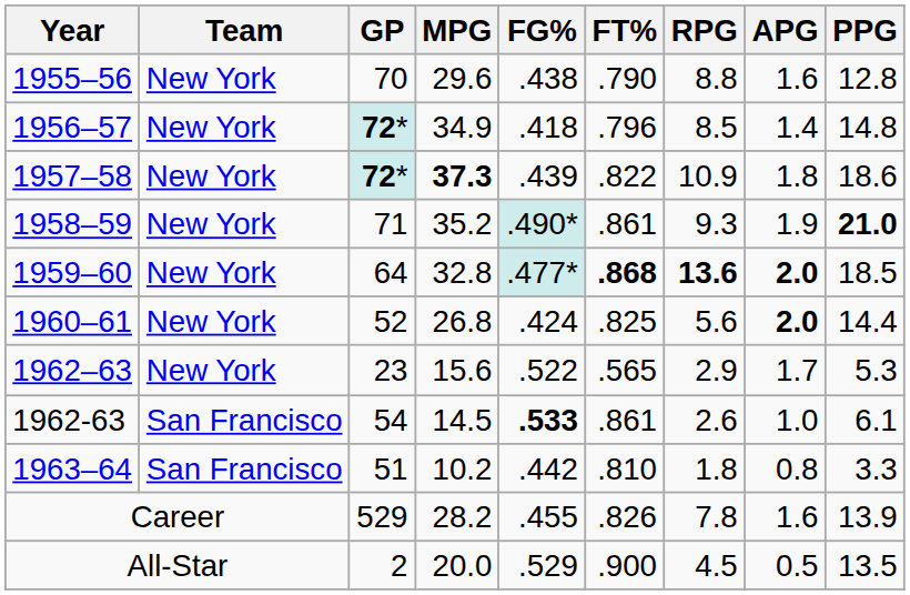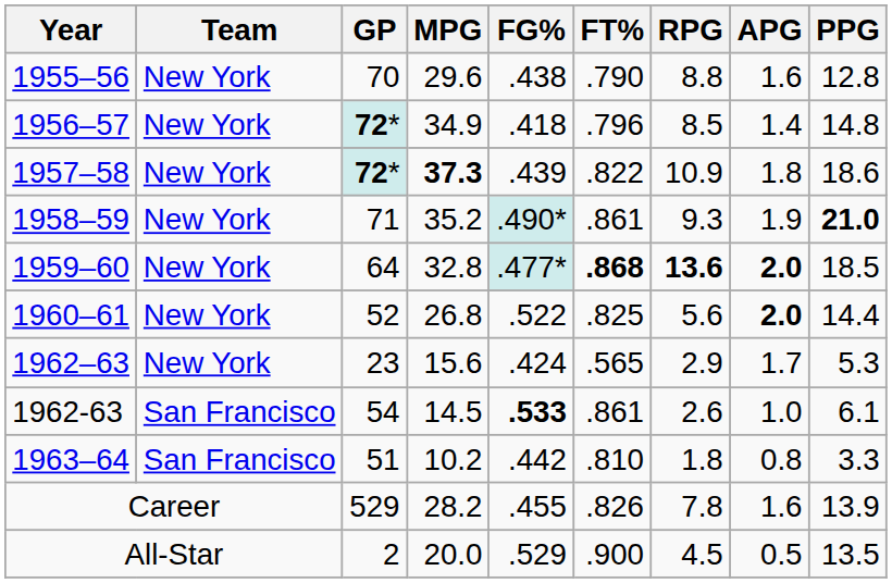 <table class="wikitable sortable" style="font-size:95%; text-align:right;">
 <tr>
 <th>Year</th>
 <th>Team</th>
 <th>GP</th>
 <th>MPG</th>
 <th>FG%</th>
 <th>FT%</th>
 <th>RPG</th>
 <th>APG</th>
 <th>PPG</th>
 </tr>
 <tr>
 <td style="text-align:left;"><a href='#'>1955–56</a></td>
 <td style="text-align:left;"><a href='#'>New York</a></td>
 <td>70</td>
 <td>29.6</td>
 <td>.438</td>
 <td>.790</td>
 <td>8.8</td>
 <td>1.6</td>
 <td>12.8</td>
 </tr>
 <tr>
 <td style="text-align:left;"><a href='#'>1956–57</a></td>
 <td style="text-align:left;"><a href='#'>New York</a></td>
 <td bgcolor="CFECEC"><strong>72</strong>*</td>
 <td>34.9</td>
 <td>.418</td>
 <td>.796</td>
 <td>8.5</td>
 <td>1.4</td>
 <td>14.8</td>
 </tr>
 <tr>
 <td style="text-align:left;"><a href='#'>1957–58</a></td>
 <td style="text-align:left;"><a href='#'>New York</a></td>
 <td bgcolor="CFECEC"><strong>72</strong>*</td>
 <td><strong>37.3</strong></td>
 <td>.439</td>
 <td>.822</td>
 <td>10.9</td>
 <td>1.8</td>
 <td>18.6</td>
 </tr>
 <tr>
 <td style="text-align:left;"><a href='#'>1958–59</a></td>
 <td style="text-align:left;"><a href='#'>New York</a></td>
 <td>71</td>
 <td>35.2</td>
 <td bgcolor="CFECEC">.490*</td>
 <td>.861</td>
 <td>9.3</td>
 <td>1.9</td>
 <td><strong>21.0</strong></td>
 </tr>
 <tr>
 <td style="text-align:left;"><a href='#'>1959–60</a></td>
 <td style="text-align:left;"><a href='#'>New York</a></td>
 <td>64</td>
 <td>32.8</td>
 <td bgcolor="CFECEC">.477*</td>
 <td><strong>.868</strong></td>
 <td><strong>13.6</strong></td>
 <td><strong>2.0</strong></td>
 <td>18.5</td>
 </tr>
 <tr>
 <td style="text-align:left;"><a href='#'>1960–61</a></td>
 <td style="text-align:left;"><a href='#'>New York</a></td>
 <td>52</td>
 <td>26.8</td>
-<td>.424</td>
+<td>.522</td>
 <td>.825</td>
 <td>5.6</td>
 <td><strong>2.0</strong></td>
 <td>14.4</td>
 </tr>
 <tr>
 <td style="text-align:left;"><a href='#'>1962–63</a></td>
 <td style="text-align:left;"><a href='#'>New York</a></td>
 <td>23</td>
 <td>15.6</td>
-<td>.522</td>
+<td>.424</td>
 <td>.565</td>
 <td>2.9</td>
 <td>1.7</td>
 <td>5.3</td>
 </tr>
 <tr>
 <td style="text-align:left;">1962-63</td>
 <td style="text-align:left;"><a href='#'>San Francisco</a></td>
 <td>54</td>
 <td>14.5</td>
 <td><strong>.533</strong></td>
 <td>.861</td>
 <td>2.6</td>
 <td>1.0</td>
 <td>6.1</td>
 </tr>
 <tr>
 <td style="text-align:left;"><a href='#'>1963–64</a></td>
 <td style="text-align:left;"><a href='#'>San Francisco</a></td>
 <td>51</td>
 <td>10.2</td>
 <td>.442</td>
 <td>.810</td>
 <td>1.8</td>
 <td>0.8</td>
 <td>3.3</td>
 </tr>
 <tr class="sortbottom">
 <td style="text-align:center;" colspan="2">Career</td>
 <td>529</td>
 <td>28.2</td>
 <td>.455</td>
 <td>.826</td>
 <td>7.8</td>
 <td>1.6</td>
 <td>13.9</td>
 </tr>
 <tr class="sortbottom">
 <td style="text-align:center;" colspan=2>All-Star</td>
 <td>2</td>
 <td>20.0</td>
 <td>.529</td>
 <td>.900</td>
 <td>4.5</td>
 <td>0.5</td>
 <td>13.5</td>
 </tr>
 </table>
